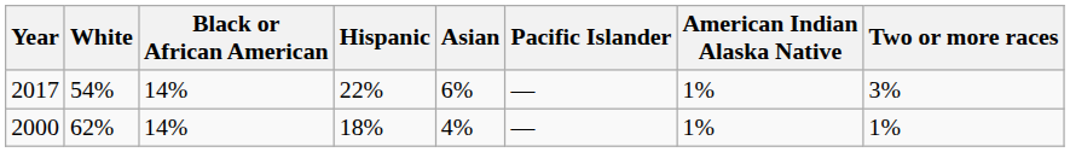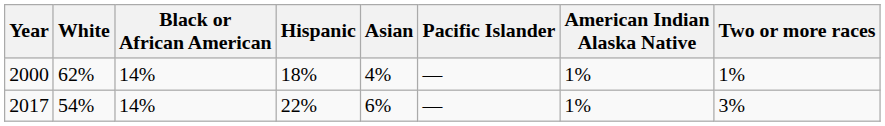 <table class="wikitable">
 <tr>
 <th>Year</th>
 <th>White</th>
 <th>Black or<br>African American</th>
 <th>Hispanic</th>
 <th>Asian</th>
 <th>Pacific Islander</th>
 <th>American Indian<br>Alaska Native</th>
 <th>Two or more races</th>
 </tr>
 <tr>
+<td>2000</td>
+<td>62%</td>
+<td>14%</td>
+<td>18%</td>
+<td>4%</td>
+<td>—</td>
+<td>1%</td>
+<td>1%</td>
+</tr>
+<tr>
 <td>2017</td>
 <td>54%</td>
 <td>14%</td>
 <td>22%</td>
 <td>6%</td>
 <td>—</td>
 <td>1%</td>
 <td>3%</td>
 </tr>
-<tr>
-<td>2000</td>
-<td>62%</td>
-<td>14%</td>
-<td>18%</td>
-<td>4%</td>
-<td>—</td>
-<td>1%</td>
-<td>1%</td>
-</tr>
 </table>
